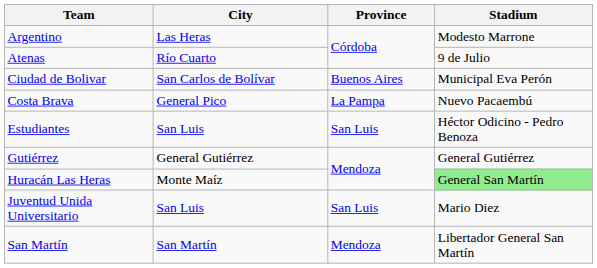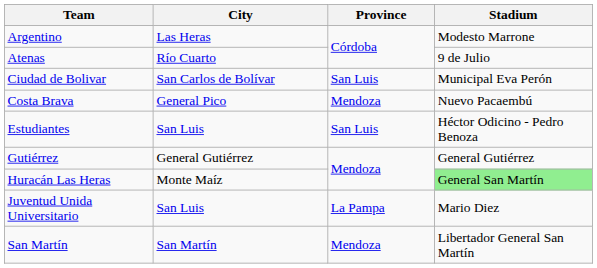 <table class="wikitable sortable">
 <tr>
 <th width=170px>Team</th>
 <th width=200px>City</th>
 <th width=120px>Province</th>
 <th width=180px>Stadium</th>
 </tr>
 <tr>
 <td><a href='#'>Argentino</a></td>
 <td><a href='#'>Las Heras</a></td>
 <td rowspan=2><a href='#'>Córdoba</a></td>
 <td>Modesto Marrone</td>
 </tr>
 <tr>
 <td><a href='#'>Atenas</a></td>
 <td><a href='#'>Río Cuarto</a></td>
 <td>9 de Julio</td>
 </tr>
 <tr>
 <td><a href='#'>Ciudad de Bolivar</a></td>
 <td><a href='#'>San Carlos de Bolívar</a></td>
-<td><a href='#'>Buenos Aires</a></td>
+<td><a href='#'>San Luis</a></td>
 <td>Municipal Eva Perón</td>
 </tr>
 <tr>
 <td><a href='#'>Costa Brava</a></td>
 <td><a href='#'>General Pico</a></td>
-<td><a href='#'>La Pampa</a></td>
+<td><a href='#'>Mendoza</a></td>
 <td>Nuevo Pacaembú</td>
 </tr>
 <tr>
 <td><a href='#'>Estudiantes</a></td>
 <td><a href='#'>San Luis</a></td>
 <td><a href='#'>San Luis</a></td>
 <td>Héctor Odicino - Pedro Benoza</td>
 </tr>
 <tr>
 <td><a href='#'>Gutiérrez</a></td>
 <td>General Gutiérrez</td>
 <td rowspan=2><a href='#'>Mendoza</a></td>
 <td>General Gutiérrez</td>
 </tr>
 <tr>
 <td><a href='#'>Huracán Las Heras</a></td>
 <td>Monte Maíz</td>
 <td style="background: lightgreen;">General San Martín</td>
 </tr>
 <tr>
 <td><a href='#'>Juventud Unida Universitario</a></td>
 <td><a href='#'>San Luis</a></td>
-<td><a href='#'>San Luis</a></td>
+<td><a href='#'>La Pampa</a></td>
 <td>Mario Diez</td>
 </tr>
 <tr>
 <td><a href='#'>San Martín</a></td>
 <td><a href='#'>San Martín</a></td>
 <td><a href='#'>Mendoza</a></td>
 <td>Libertador General San Martín</td>
 </tr>
 </table>
